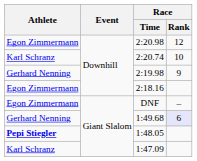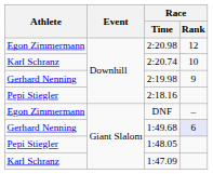 <table class="wikitable" style="font-size:90%">
 <tr>
 <th rowspan="2">Athlete</th>
 <th rowspan="2">Event</th>
 <th colspan="2">Race</th>
 </tr>
 <tr>
 <th>Time</th>
 <th>Rank</th>
 </tr>
 <tr>
 <td><a href='#'>Egon Zimmermann</a></td>
 <td rowspan="4">Downhill</td>
 <td align="center">2:20.98</td>
 <td align="center">12</td>
 </tr>
 <tr>
 <td><a href='#'>Karl Schranz</a></td>
 <td align="center">2:20.74</td>
 <td align="center">10</td>
 </tr>
 <tr>
 <td><a href='#'>Gerhard Nenning</a></td>
 <td align="center">2:19.98</td>
 <td align="center">9</td>
 </tr>
 <tr>
-<td><a href='#'>Egon Zimmermann</a></td>
+<td><a href='#'>Pepi Stiegler</a></td>
 <td align="center">2:18.16</td>
 <td align="center"></td>
 </tr>
 <tr>
 <td><a href='#'>Egon Zimmermann</a></td>
 <td rowspan="4">Giant Slalom</td>
 <td align="center">DNF</td>
 <td align="center">–</td>
 </tr>
 <tr>
 <td><a href='#'>Gerhard Nenning</a></td>
 <td align="center">1:49.68</td>
 <td align="center" style="background: lavender;">6</td>
 </tr>
 <tr>
-<td><strong><a href='#'>Pepi Stiegler</a></strong></td>
+<td><a href='#'>Pepi Stiegler</a></td>
 <td align="center">1:48.05</td>
 <td align="center"></td>
 </tr>
 <tr>
 <td><a href='#'>Karl Schranz</a></td>
 <td align="center">1:47.09</td>
 <td align="center"></td>
 </tr>
 </table>
